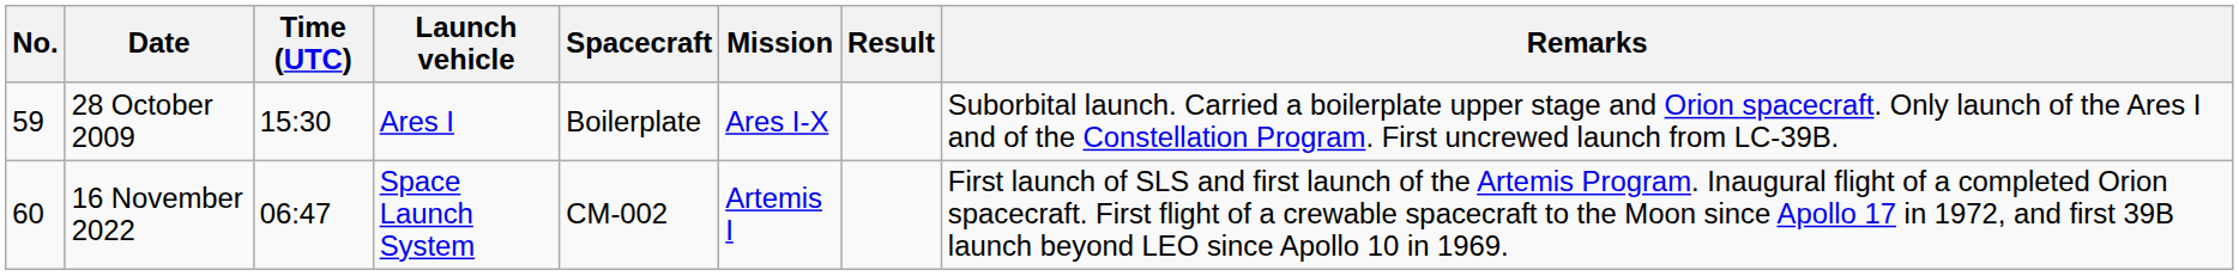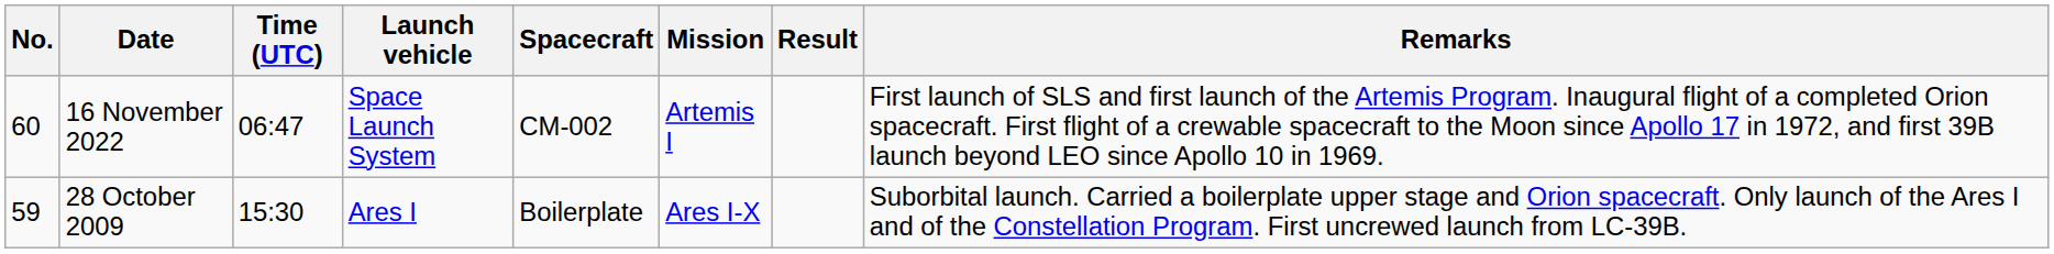 <table class="wikitable mw-collapsible">
 <tr>
 <th>No.</th>
 <th>Date</th>
 <th>Time (<a href='#'>UTC</a>)</th>
 <th>Launch vehicle</th>
 <th>Spacecraft</th>
 <th>Mission</th>
 <th>Result</th>
 <th>Remarks</th>
 </tr>
 <tr>
+<td>60</td>
+<td>16 November 2022</td>
+<td>06:47</td>
+<td><a href='#'>Space Launch System</a></td>
+<td>CM-002</td>
+<td><a href='#'>Artemis I</a></td>
+<td></td>
+<td>First launch of SLS and first launch of the <a href='#'>Artemis Program</a>. Inaugural flight of a completed Orion spacecraft. First flight of a crewable spacecraft to the Moon since <a href='#'>Apollo 17</a> in 1972, and first 39B launch beyond LEO since Apollo 10 in 1969.</td>
+</tr>
+<tr>
 <td>59</td>
 <td>28 October 2009</td>
 <td>15:30</td>
 <td><a href='#'>Ares I</a></td>
 <td>Boilerplate</td>
 <td><a href='#'>Ares I-X</a></td>
 <td></td>
 <td>Suborbital launch. Carried a boilerplate upper stage and <a href='#'>Orion spacecraft</a>. Only launch of the Ares I and of the <a href='#'>Constellation Program</a>. First uncrewed launch from LC-39B.</td>
 </tr>
-<tr>
-<td>60</td>
-<td>16 November 2022</td>
-<td>06:47</td>
-<td><a href='#'>Space Launch System</a></td>
-<td>CM-002</td>
-<td><a href='#'>Artemis I</a></td>
-<td></td>
-<td>First launch of SLS and first launch of the <a href='#'>Artemis Program</a>. Inaugural flight of a completed Orion spacecraft. First flight of a crewable spacecraft to the Moon since <a href='#'>Apollo 17</a> in 1972, and first 39B launch beyond LEO since Apollo 10 in 1969.</td>
-</tr>
 </table>
